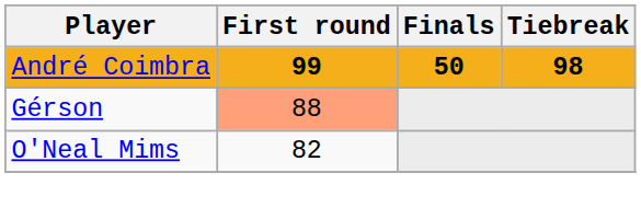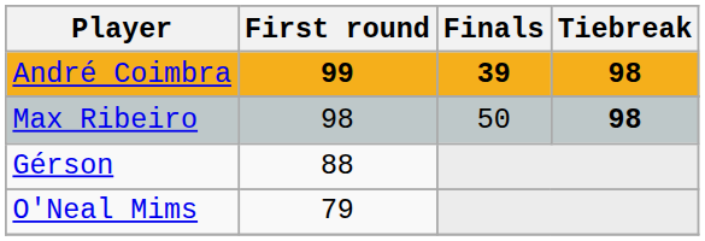 <table class="wikitable">
 <tr>
 <th>Player</th>
 <th>First round</th>
 <th>Finals</th>
 <th>Tiebreak</th>
 </tr>
 <tr style="background:#F5AF1B; text-align:center;">
 <td align=left><a href='#'>André Coimbra</a> </td>
 <td><strong>99</strong> </td>
-<td><strong>50</strong></td>
+<td><strong>39</strong></td>
 <td><strong>98</strong> </td>
 </tr>
 <tr align=center>
 </tr>
+<tr style="background:#BEC8C9; text-align:center;">
+<td align=left><a href='#'>Max Ribeiro</a> </td>
+<td>98 </td>
+<td>50</td>
+<td><strong>98</strong> </td>
+</tr>
 <tr align=center>
 <td align=left><a href='#'>Gérson</a> </td>
-<td style="background: lightsalmon;">88 </td>
+<td>88 </td>
 <td colspan="2" bgcolor="#ececec"></td>
 </tr>
 <tr align=center>
 <td align=left><a href='#'>O'Neal Mims</a> </td>
-<td>82 </td>
+<td>79 </td>
 <td colspan="2" bgcolor="#ececec"></td>
 </tr>
 <tr align=center>
 </tr>
 </table>
